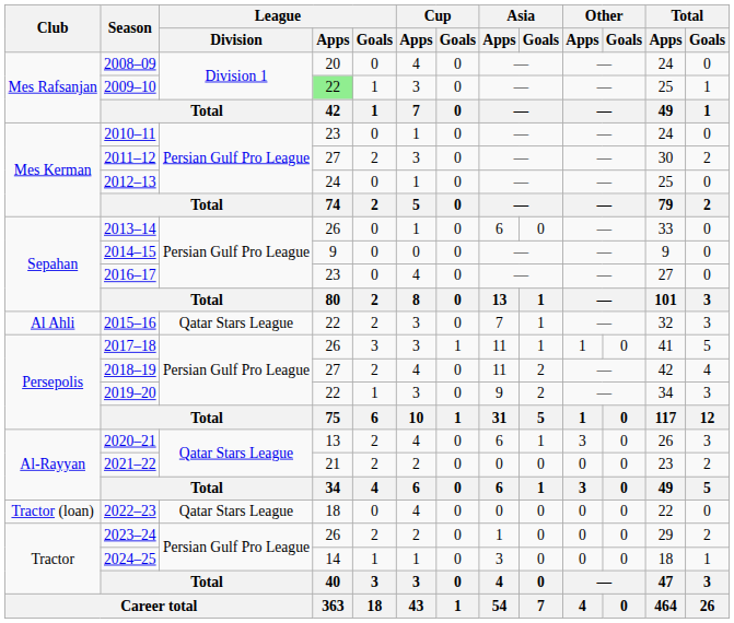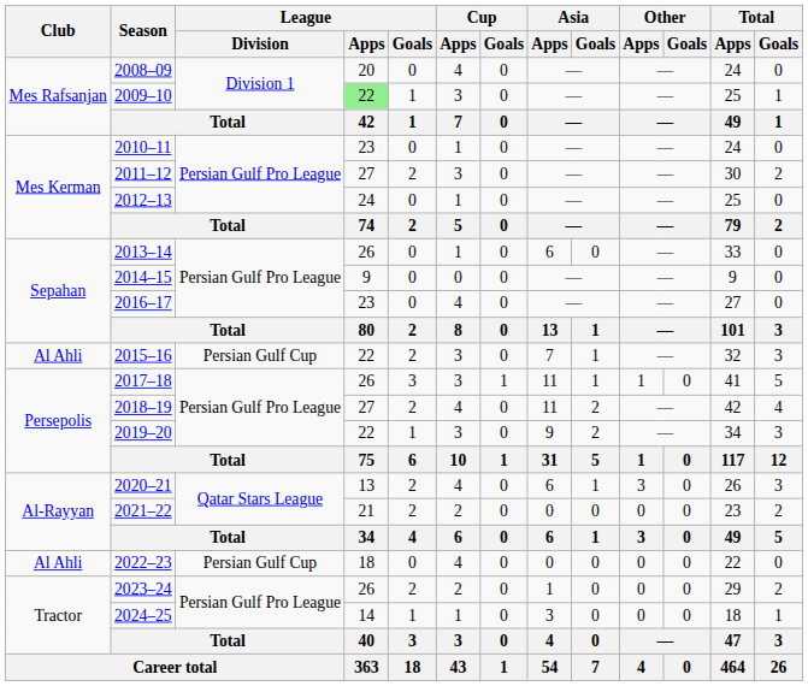 <table class="wikitable" style="text-align:center">
 <tr>
 <th rowspan="2">Club</th>
 <th rowspan="2">Season</th>
 <th colspan="3">League</th>
 <th colspan="2">Cup</th>
 <th colspan="2">Asia</th>
 <th colspan="2">Other</th>
 <th colspan="2">Total</th>
 </tr>
 <tr>
 <th>Division</th>
 <th>Apps</th>
 <th>Goals</th>
 <th>Apps</th>
 <th>Goals</th>
 <th>Apps</th>
 <th>Goals</th>
 <th>Apps</th>
 <th>Goals</th>
 <th>Apps</th>
 <th>Goals</th>
 </tr>
 <tr>
 <td rowspan="3"><a href='#'>Mes Rafsanjan</a></td>
 <td><a href='#'>2008–09</a></td>
 <td rowspan="2"><a href='#'>Division 1</a></td>
 <td>20</td>
 <td>0</td>
 <td>4</td>
 <td>0</td>
 <td colspan="2">—</td>
 <td colspan="2">—</td>
 <td>24</td>
 <td>0</td>
 </tr>
 <tr>
 <td><a href='#'>2009–10</a></td>
 <td style="background: lightgreen;">22</td>
 <td>1</td>
 <td>3</td>
 <td>0</td>
 <td colspan="2">—</td>
 <td colspan="2">—</td>
 <td>25</td>
 <td>1</td>
 </tr>
 <tr>
 <th colspan="2">Total</th>
 <th>42</th>
 <th>1</th>
 <th>7</th>
 <th>0</th>
 <th colspan="2">—</th>
 <th colspan="2">—</th>
 <th>49</th>
 <th>1</th>
 </tr>
 <tr>
 <td rowspan="4"><a href='#'>Mes Kerman</a></td>
 <td><a href='#'>2010–11</a></td>
 <td rowspan="3"><a href='#'>Persian Gulf Pro League</a></td>
 <td>23</td>
 <td>0</td>
 <td>1</td>
 <td>0</td>
 <td colspan="2">—</td>
 <td colspan="2">—</td>
 <td>24</td>
 <td>0</td>
 </tr>
 <tr>
 <td><a href='#'>2011–12</a></td>
 <td>27</td>
 <td>2</td>
 <td>3</td>
 <td>0</td>
 <td colspan="2">—</td>
 <td colspan="2">—</td>
 <td>30</td>
 <td>2</td>
 </tr>
 <tr>
 <td><a href='#'>2012–13</a></td>
 <td>24</td>
 <td>0</td>
 <td>1</td>
 <td>0</td>
 <td colspan="2">—</td>
 <td colspan="2">—</td>
 <td>25</td>
 <td>0</td>
 </tr>
 <tr>
 <th colspan="2">Total</th>
 <th>74</th>
 <th>2</th>
 <th>5</th>
 <th>0</th>
 <th colspan="2">—</th>
 <th colspan="2">—</th>
 <th>79</th>
 <th>2</th>
 </tr>
 <tr>
 <td rowspan="4"><a href='#'>Sepahan</a></td>
 <td><a href='#'>2013–14</a></td>
 <td rowspan="3">Persian Gulf Pro League</td>
 <td>26</td>
 <td>0</td>
 <td>1</td>
 <td>0</td>
 <td>6</td>
 <td>0</td>
 <td colspan="2">—</td>
 <td>33</td>
 <td>0</td>
 </tr>
 <tr>
 <td><a href='#'>2014–15</a></td>
 <td>9</td>
 <td>0</td>
 <td>0</td>
 <td>0</td>
 <td colspan="2">—</td>
 <td colspan="2">—</td>
 <td>9</td>
 <td>0</td>
 </tr>
 <tr>
 <td><a href='#'>2016–17</a></td>
 <td>23</td>
 <td>0</td>
 <td>4</td>
 <td>0</td>
 <td colspan="2">—</td>
 <td colspan="2">—</td>
 <td>27</td>
 <td>0</td>
 </tr>
 <tr>
 <th colspan="2">Total</th>
 <th>80</th>
 <th>2</th>
 <th>8</th>
 <th>0</th>
 <th>13</th>
 <th>1</th>
 <th colspan="2">—</th>
 <th>101</th>
 <th>3</th>
 </tr>
 <tr>
 <td><a href='#'>Al Ahli</a></td>
 <td><a href='#'>2015–16</a></td>
-<td>Qatar Stars League</td>
+<td>Persian Gulf Cup</td>
 <td>22</td>
 <td>2</td>
 <td>3</td>
 <td>0</td>
 <td>7</td>
 <td>1</td>
 <td colspan="2">—</td>
 <td>32</td>
 <td>3</td>
 </tr>
 <tr>
 <td rowspan="4"><a href='#'>Persepolis</a></td>
 <td><a href='#'>2017–18</a></td>
 <td rowspan="3">Persian Gulf Pro League</td>
 <td>26</td>
 <td>3</td>
 <td>3</td>
 <td>1</td>
 <td>11</td>
 <td>1</td>
 <td>1</td>
 <td>0</td>
 <td>41</td>
 <td>5</td>
 </tr>
 <tr>
 <td><a href='#'>2018–19</a></td>
 <td>27</td>
 <td>2</td>
 <td>4</td>
 <td>0</td>
 <td>11</td>
 <td>2</td>
 <td colspan="2">—</td>
 <td>42</td>
 <td>4</td>
 </tr>
 <tr>
 <td><a href='#'>2019–20</a></td>
 <td>22</td>
 <td>1</td>
 <td>3</td>
 <td>0</td>
 <td>9</td>
 <td>2</td>
 <td colspan="2">—</td>
 <td>34</td>
 <td>3</td>
 </tr>
 <tr>
 <th colspan="2">Total</th>
 <th>75</th>
 <th>6</th>
 <th>10</th>
 <th>1</th>
 <th>31</th>
 <th>5</th>
 <th>1</th>
 <th>0</th>
 <th>117</th>
 <th>12</th>
 </tr>
 <tr>
 <td rowspan="3"><a href='#'>Al-Rayyan</a></td>
 <td><a href='#'>2020–21</a></td>
 <td rowspan="2"><a href='#'>Qatar Stars League</a></td>
 <td>13</td>
 <td>2</td>
 <td>4</td>
 <td>0</td>
 <td>6</td>
 <td>1</td>
 <td>3</td>
 <td>0</td>
 <td>26</td>
 <td>3</td>
 </tr>
 <tr>
 <td><a href='#'>2021–22</a></td>
 <td>21</td>
 <td>2</td>
 <td>2</td>
 <td>0</td>
 <td>0</td>
 <td>0</td>
 <td>0</td>
 <td>0</td>
 <td>23</td>
 <td>2</td>
 </tr>
 <tr>
 <th colspan="2">Total</th>
 <th>34</th>
 <th>4</th>
 <th>6</th>
 <th>0</th>
 <th>6</th>
 <th>1</th>
 <th>3</th>
 <th>0</th>
 <th>49</th>
 <th>5</th>
 </tr>
 <tr>
-<td><a href='#'>Tractor</a> (loan)</td>
+<td><a href='#'>Al Ahli</a></td>
 <td><a href='#'>2022–23</a></td>
-<td>Qatar Stars League</td>
+<td>Persian Gulf Cup</td>
 <td>18</td>
 <td>0</td>
 <td>4</td>
 <td>0</td>
 <td>0</td>
 <td>0</td>
 <td>0</td>
 <td>0</td>
 <td>22</td>
 <td>0</td>
 </tr>
 <tr>
 <td rowspan="3">Tractor</td>
 <td><a href='#'>2023–24</a></td>
 <td rowspan="2">Persian Gulf Pro League</td>
 <td>26</td>
 <td>2</td>
 <td>2</td>
 <td>0</td>
 <td>1</td>
 <td>0</td>
 <td>0</td>
 <td>0</td>
 <td>29</td>
 <td>2</td>
 </tr>
 <tr>
 <td><a href='#'>2024–25</a></td>
 <td>14</td>
 <td>1</td>
 <td>1</td>
 <td>0</td>
 <td>3</td>
 <td>0</td>
 <td>0</td>
 <td>0</td>
 <td>18</td>
 <td>1</td>
 </tr>
 <tr>
 <th colspan="2">Total</th>
 <th>40</th>
 <th>3</th>
 <th>3</th>
 <th>0</th>
 <th>4</th>
 <th>0</th>
 <th colspan="2">—</th>
 <th>47</th>
 <th>3</th>
 </tr>
 <tr>
 <th colspan="3">Career total</th>
 <th>363</th>
 <th>18</th>
 <th>43</th>
 <th>1</th>
 <th>54</th>
 <th>7</th>
 <th>4</th>
 <th>0</th>
 <th>464</th>
 <th>26</th>
 </tr>
 </table>
